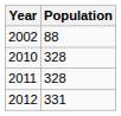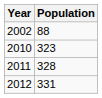 <table class="wikitable">
 <tr>
 <th>Year</th>
 <th>Population</th>
 </tr>
 <tr>
 <td>2002</td>
 <td>88</td>
 </tr>
 <tr>
 <td>2010</td>
-<td>328</td>
+<td>323</td>
 </tr>
 <tr>
 <td>2011</td>
 <td>328</td>
 </tr>
 <tr>
 <td>2012</td>
 <td>331</td>
 </tr>
 </table>
